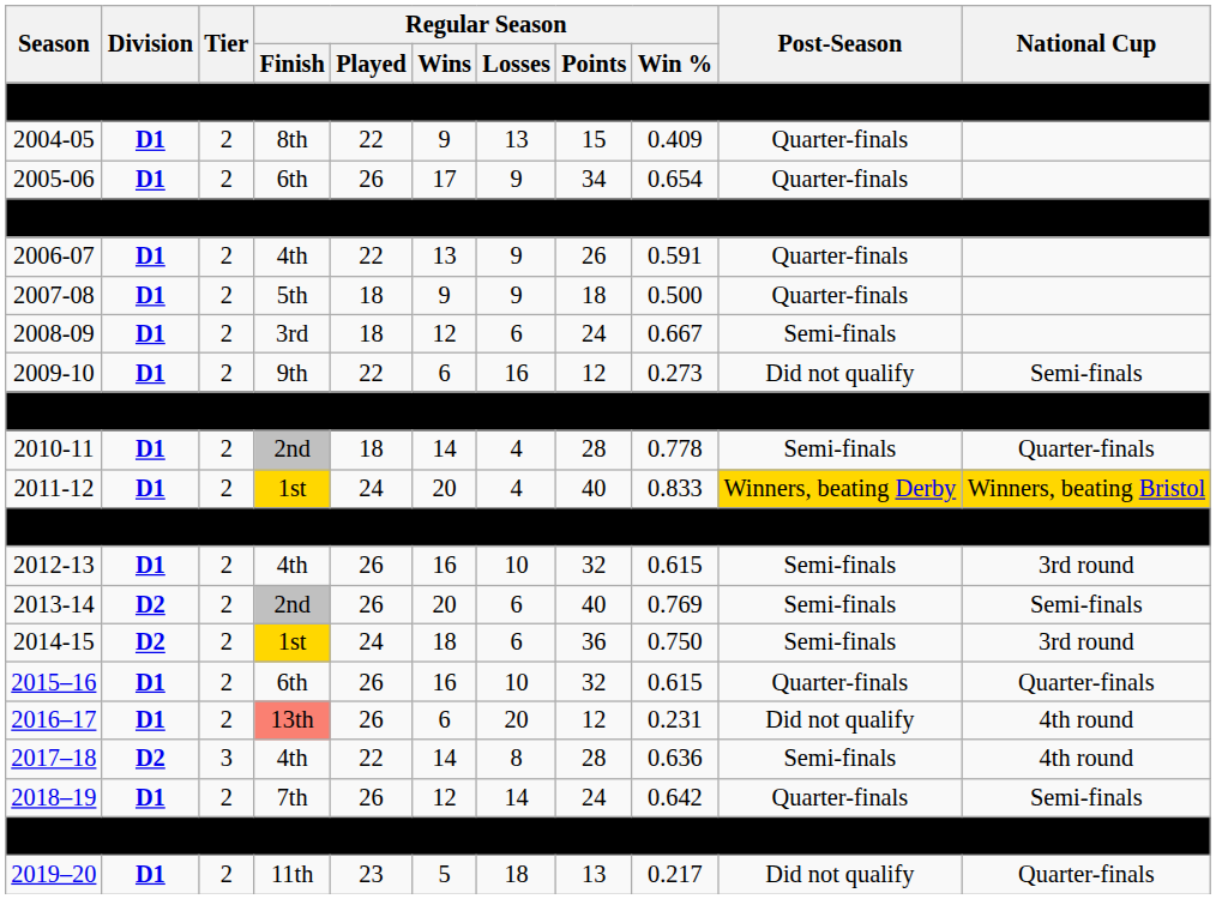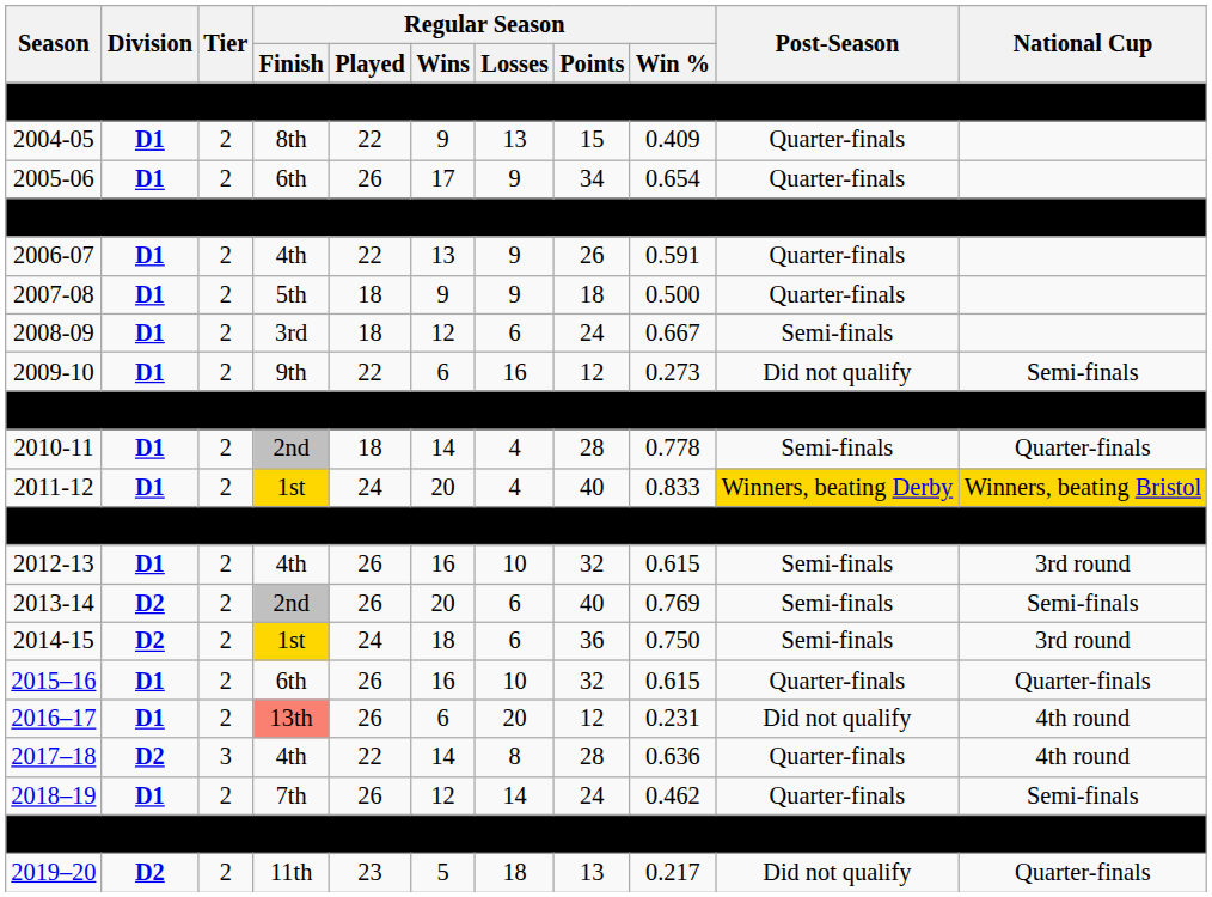 <table class="wikitable" style="font-size:100%;">
 <tr bgcolor="#efefef">
 <th rowspan="2">Season</th>
 <th rowspan="2">Division</th>
 <th rowspan="2">Tier</th>
 <th colspan="6">Regular Season</th>
 <th rowspan="2">Post-Season</th>
 <th rowspan="2">National Cup</th>
 </tr>
 <tr>
 <th>Finish</th>
 <th>Played</th>
 <th>Wins</th>
 <th>Losses</th>
 <th>Points</th>
 <th>Win %</th>
 </tr>
 <tr>
 <td colspan="13" align=center bgcolor="black"><span><strong>Essex & Herts Leopards</strong></span></td>
 </tr>
 <tr>
 <td style="text-align:center;">2004-05</td>
 <td style="text-align:center;"><strong><a href='#'>D1</a></strong></td>
 <td style="text-align:center;">2</td>
 <td style="text-align:center;">8th</td>
 <td style="text-align:center;">22</td>
 <td style="text-align:center;">9</td>
 <td style="text-align:center;">13</td>
 <td style="text-align:center;">15</td>
 <td style="text-align:center;">0.409</td>
 <td style="text-align:center;">Quarter-finals</td>
 <td style="text-align:center;"></td>
 </tr>
 <tr>
 <td style="text-align:center;">2005-06</td>
 <td style="text-align:center;"><strong><a href='#'>D1</a></strong></td>
 <td style="text-align:center;">2</td>
 <td style="text-align:center;">6th</td>
 <td style="text-align:center;">26</td>
 <td style="text-align:center;">17</td>
 <td style="text-align:center;">9</td>
 <td style="text-align:center;">34</td>
 <td style="text-align:center;">0.654</td>
 <td style="text-align:center;">Quarter-finals</td>
 <td style="text-align:center;"></td>
 </tr>
 <tr>
 <td colspan="13" align=center bgcolor="black"><span><strong>London Leopards</strong></span></td>
 </tr>
 <tr>
 <td style="text-align:center;">2006-07</td>
 <td style="text-align:center;"><strong><a href='#'>D1</a></strong></td>
 <td style="text-align:center;">2</td>
 <td style="text-align:center;">4th</td>
 <td style="text-align:center;">22</td>
 <td style="text-align:center;">13</td>
 <td style="text-align:center;">9</td>
 <td style="text-align:center;">26</td>
 <td style="text-align:center;">0.591</td>
 <td style="text-align:center;">Quarter-finals</td>
 <td style="text-align:center;"></td>
 </tr>
 <tr>
 <td style="text-align:center;">2007-08</td>
 <td style="text-align:center;"><strong><a href='#'>D1</a></strong></td>
 <td style="text-align:center;">2</td>
 <td style="text-align:center;">5th</td>
 <td style="text-align:center;">18</td>
 <td style="text-align:center;">9</td>
 <td style="text-align:center;">9</td>
 <td style="text-align:center;">18</td>
 <td style="text-align:center;">0.500</td>
 <td style="text-align:center;">Quarter-finals</td>
 <td style="text-align:center;"></td>
 </tr>
 <tr>
 <td style="text-align:center;">2008-09</td>
 <td style="text-align:center;"><strong><a href='#'>D1</a></strong></td>
 <td style="text-align:center;">2</td>
 <td style="text-align:center;">3rd</td>
 <td style="text-align:center;">18</td>
 <td style="text-align:center;">12</td>
 <td style="text-align:center;">6</td>
 <td style="text-align:center;">24</td>
 <td style="text-align:center;">0.667</td>
 <td style="text-align:center;">Semi-finals</td>
 <td style="text-align:center;"></td>
 </tr>
 <tr>
 <td style="text-align:center;">2009-10</td>
 <td style="text-align:center;"><strong><a href='#'>D1</a></strong></td>
 <td style="text-align:center;">2</td>
 <td style="text-align:center;">9th</td>
 <td style="text-align:center;">22</td>
 <td style="text-align:center;">6</td>
 <td style="text-align:center;">16</td>
 <td style="text-align:center;">12</td>
 <td style="text-align:center;">0.273</td>
 <td style="text-align:center;">Did not qualify</td>
 <td style="text-align:center;">Semi-finals</td>
 </tr>
 <tr>
 <td colspan="13" align=center bgcolor="black"><span><strong>BA London Leopards</strong></span></td>
 </tr>
 <tr>
 <td style="text-align:center;">2010-11</td>
 <td style="text-align:center;"><strong><a href='#'>D1</a></strong></td>
 <td style="text-align:center;">2</td>
 <td style="text-align:center;"bgcolor=silver>2nd</td>
 <td style="text-align:center;">18</td>
 <td style="text-align:center;">14</td>
 <td style="text-align:center;">4</td>
 <td style="text-align:center;">28</td>
 <td style="text-align:center;">0.778</td>
 <td style="text-align:center;">Semi-finals</td>
 <td style="text-align:center;">Quarter-finals</td>
 </tr>
 <tr>
 <td style="text-align:center;">2011-12</td>
 <td style="text-align:center;"><strong><a href='#'>D1</a></strong></td>
 <td style="text-align:center;">2</td>
 <td style="text-align:center;"bgcolor=gold>1st</td>
 <td style="text-align:center;">24</td>
 <td style="text-align:center;">20</td>
 <td style="text-align:center;">4</td>
 <td style="text-align:center;">40</td>
 <td style="text-align:center;">0.833</td>
 <td style="text-align:center;"bgcolor=gold>Winners, beating <a href='#'>Derby</a></td>
 <td style="text-align:center;"bgcolor=gold>Winners, beating <a href='#'>Bristol</a></td>
 </tr>
 <tr>
 <td colspan="13" align=center bgcolor="black"><span><strong>Essex Leopards</strong></span></td>
 </tr>
 <tr>
 <td style="text-align:center;">2012-13</td>
 <td style="text-align:center;"><strong><a href='#'>D1</a></strong></td>
 <td style="text-align:center;">2</td>
 <td style="text-align:center;">4th</td>
 <td style="text-align:center;">26</td>
 <td style="text-align:center;">16</td>
 <td style="text-align:center;">10</td>
 <td style="text-align:center;">32</td>
 <td style="text-align:center;">0.615</td>
 <td style="text-align:center;">Semi-finals</td>
 <td style="text-align:center;">3rd round</td>
 </tr>
 <tr>
 <td style="text-align:center;">2013-14</td>
 <td style="text-align:center;"><strong><a href='#'>D2</a></strong></td>
 <td style="text-align:center;">2</td>
 <td style="text-align:center;"bgcolor=silver>2nd</td>
 <td style="text-align:center;">26</td>
 <td style="text-align:center;">20</td>
 <td style="text-align:center;">6</td>
 <td style="text-align:center;">40</td>
 <td style="text-align:center;">0.769</td>
 <td style="text-align:center;">Semi-finals</td>
 <td style="text-align:center;">Semi-finals</td>
 </tr>
 <tr>
 <td style="text-align:center;">2014-15</td>
 <td style="text-align:center;"><strong><a href='#'>D2</a></strong></td>
 <td style="text-align:center;">2</td>
 <td style="text-align:center;"bgcolor=gold>1st</td>
 <td style="text-align:center;">24</td>
 <td style="text-align:center;">18</td>
 <td style="text-align:center;">6</td>
 <td style="text-align:center;">36</td>
 <td style="text-align:center;">0.750</td>
 <td style="text-align:center;">Semi-finals</td>
 <td style="text-align:center;">3rd round</td>
 </tr>
 <tr>
 <td style="text-align:center;"><a href='#'>2015–16</a></td>
 <td style="text-align:center;"><strong><a href='#'>D1</a></strong></td>
 <td style="text-align:center;">2</td>
 <td style="text-align:center;">6th</td>
 <td style="text-align:center;">26</td>
 <td style="text-align:center;">16</td>
 <td style="text-align:center;">10</td>
 <td style="text-align:center;">32</td>
 <td style="text-align:center;">0.615</td>
 <td style="text-align:center;">Quarter-finals</td>
 <td style="text-align:center;">Quarter-finals</td>
 </tr>
 <tr>
 <td style="text-align:center;"><a href='#'>2016–17</a></td>
 <td style="text-align:center;"><strong><a href='#'>D1</a></strong></td>
 <td style="text-align:center;">2</td>
 <td style="text-align:center;"bgcolor=#FA8072>13th</td>
 <td style="text-align:center;">26</td>
 <td style="text-align:center;">6</td>
 <td style="text-align:center;">20</td>
 <td style="text-align:center;">12</td>
 <td style="text-align:center;">0.231</td>
 <td style="text-align:center;">Did not qualify</td>
 <td style="text-align:center;">4th round</td>
 </tr>
 <tr>
 <td style="text-align:center;"><a href='#'>2017–18</a></td>
 <td style="text-align:center;"><strong><a href='#'>D2</a></strong></td>
 <td style="text-align:center;">3</td>
 <td style="text-align:center;">4th</td>
 <td style="text-align:center;">22</td>
 <td style="text-align:center;">14</td>
 <td style="text-align:center;">8</td>
 <td style="text-align:center;">28</td>
 <td style="text-align:center;">0.636</td>
-<td style="text-align:center;">Semi-finals</td>
+<td style="text-align:center;">Quarter-finals</td>
 <td style="text-align:center;">4th round</td>
 </tr>
 <tr>
 <td style="text-align:center;"><a href='#'>2018–19</a></td>
 <td style="text-align:center;"><strong><a href='#'>D1</a></strong></td>
 <td style="text-align:center;">2</td>
 <td style="text-align:center;">7th</td>
 <td style="text-align:center;">26</td>
 <td style="text-align:center;">12</td>
 <td style="text-align:center;">14</td>
 <td style="text-align:center;">24</td>
-<td style="text-align:center;">0.642</td>
+<td style="text-align:center;">0.462</td>
 <td style="text-align:center;">Quarter-finals</td>
 <td style="text-align:center;">Semi-finals</td>
 </tr>
 <tr>
 <td colspan="13" align=center bgcolor="black"><span><strong>Essex & Herts Leopards</strong></span></td>
 </tr>
 <tr>
 <td style="text-align:center;"><a href='#'>2019–20</a></td>
-<td style="text-align:center;"><strong><a href='#'>D1</a></strong></td>
+<td style="text-align:center;"><strong><a href='#'>D2</a></strong></td>
 <td style="text-align:center;">2</td>
 <td style="text-align:center;">11th</td>
 <td style="text-align:center;">23</td>
 <td style="text-align:center;">5</td>
 <td style="text-align:center;">18</td>
 <td style="text-align:center;">13</td>
 <td style="text-align:center;">0.217</td>
 <td style="text-align:center;">Did not qualify</td>
 <td style="text-align:center;">Quarter-finals</td>
 </tr>
 </table>
